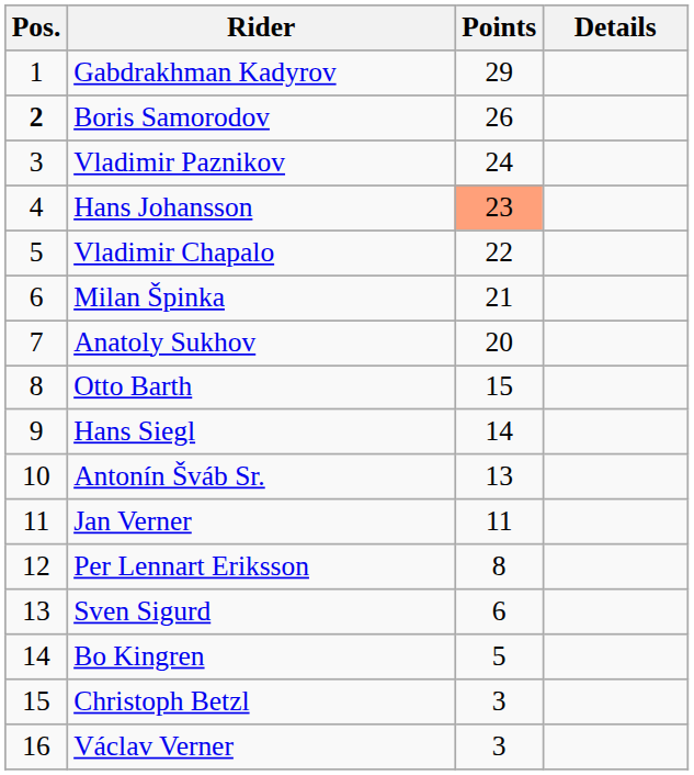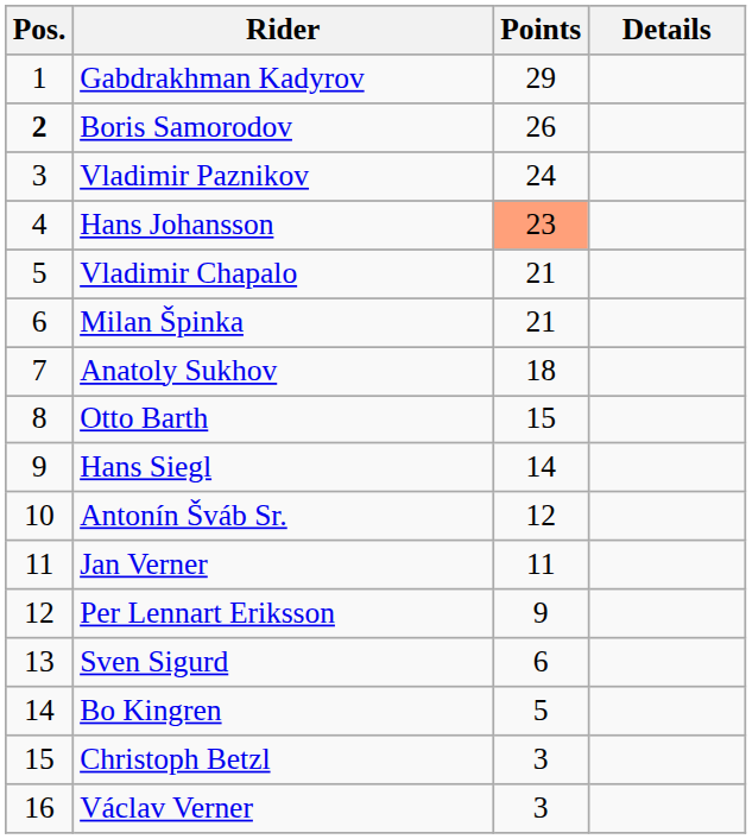 <table class=wikitable style="font-size:93%;">
 <tr>
 <th width=25px>Pos.</th>
 <th width=200px>Rider</th>
 <th width=40px>Points</th>
 <th width=70px>Details</th>
 </tr>
 <tr align=center >
 <td>1</td>
 <td align=left> <a href='#'>Gabdrakhman Kadyrov</a></td>
 <td>29</td>
 <td></td>
 </tr>
 <tr align=center >
 <td><strong>2</strong></td>
 <td align=left> <a href='#'>Boris Samorodov</a></td>
 <td>26</td>
 <td></td>
 </tr>
 <tr align=center >
 <td>3</td>
 <td align=left> <a href='#'>Vladimir Paznikov</a></td>
 <td>24</td>
 <td></td>
 </tr>
 <tr align=center >
 <td>4</td>
 <td align=left> <a href='#'>Hans Johansson</a></td>
 <td style="background: lightsalmon;">23</td>
 <td></td>
 </tr>
 <tr align=center >
 <td>5</td>
 <td align=left> <a href='#'>Vladimir Chapalo</a></td>
-<td>22</td>
+<td>21</td>
 <td></td>
 </tr>
 <tr align=center>
 <td>6</td>
 <td align=left> <a href='#'>Milan Špinka</a></td>
 <td>21</td>
 <td></td>
 </tr>
 <tr align=center>
 <td>7</td>
 <td align=left> <a href='#'>Anatoly Sukhov</a></td>
-<td>20</td>
+<td>18</td>
 <td></td>
 </tr>
 <tr align=center>
 <td>8</td>
 <td align=left> <a href='#'>Otto Barth</a></td>
 <td>15</td>
 <td></td>
 </tr>
 <tr align=center>
 <td>9</td>
 <td align=left>  <a href='#'>Hans Siegl</a></td>
 <td>14</td>
 <td></td>
 </tr>
 <tr align=center>
 <td>10</td>
 <td align=left> <a href='#'>Antonín Šváb Sr.</a></td>
-<td>13</td>
+<td>12</td>
 <td></td>
 </tr>
 <tr align=center>
 <td>11</td>
 <td align=left> <a href='#'>Jan Verner</a></td>
 <td>11</td>
 <td></td>
 </tr>
 <tr align=center>
 <td>12</td>
 <td align=left> <a href='#'>Per Lennart Eriksson</a></td>
-<td>8</td>
+<td>9</td>
 <td></td>
 </tr>
 <tr align=center>
 <td>13</td>
 <td align=left> <a href='#'>Sven Sigurd</a></td>
 <td>6</td>
 <td></td>
 </tr>
 <tr align=center>
 <td>14</td>
 <td align=left> <a href='#'>Bo Kingren</a></td>
 <td>5</td>
 <td></td>
 </tr>
 <tr align=center>
 <td>15</td>
 <td align=left> <a href='#'>Christoph Betzl</a></td>
 <td>3</td>
 <td></td>
 </tr>
 <tr align=center>
 <td>16</td>
 <td align=left> <a href='#'>Václav Verner</a></td>
 <td>3</td>
 <td></td>
 </tr>
 </table>
